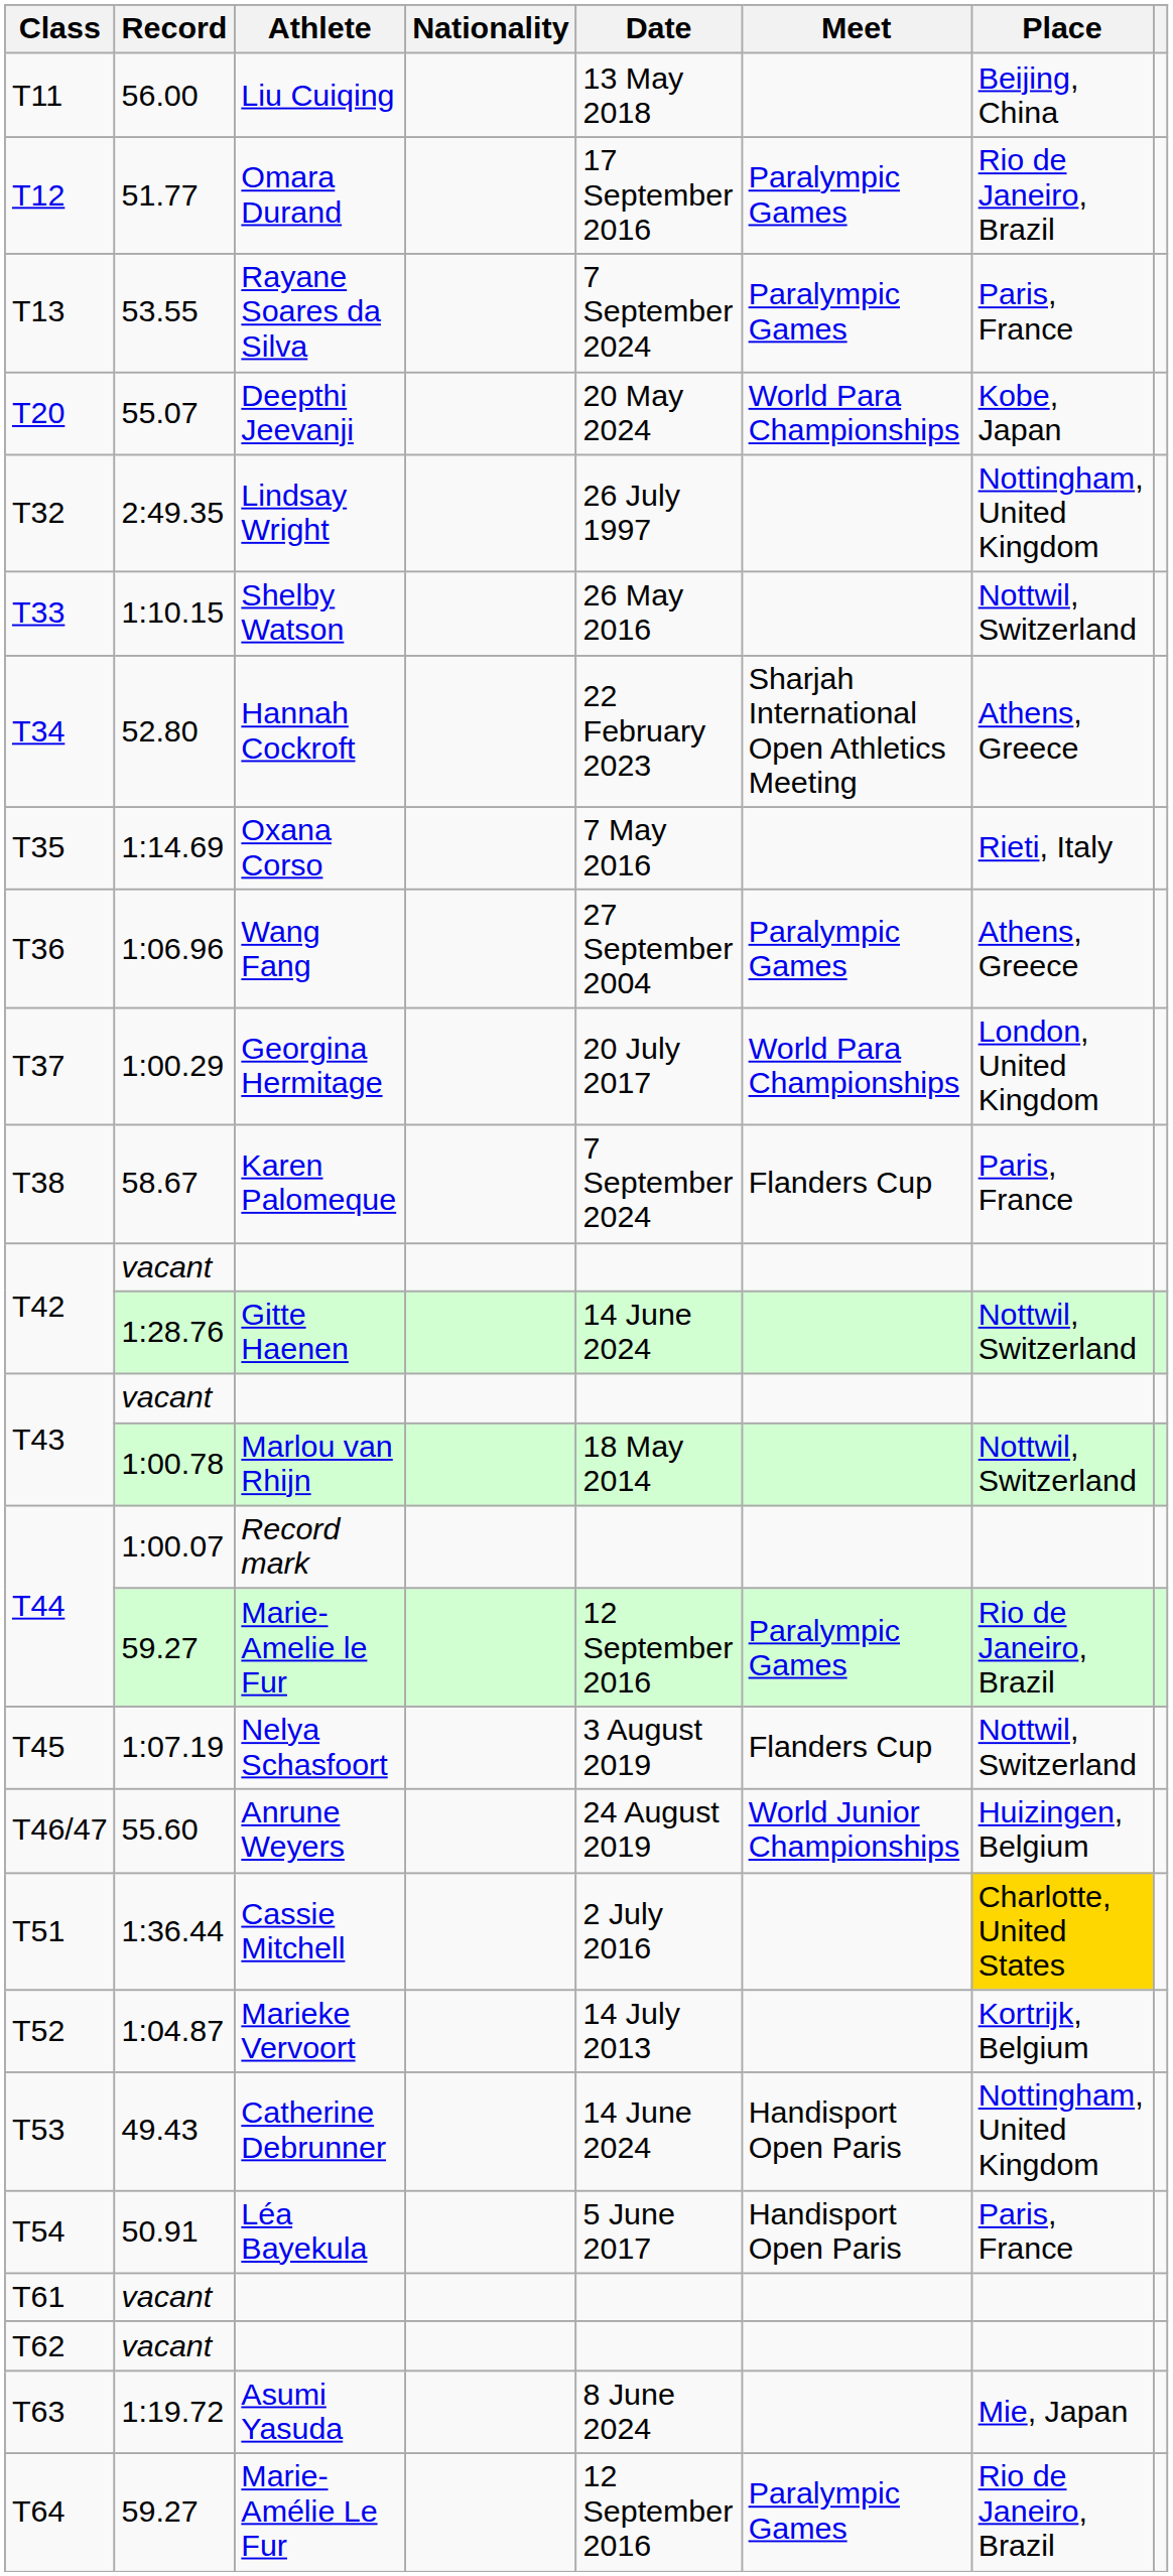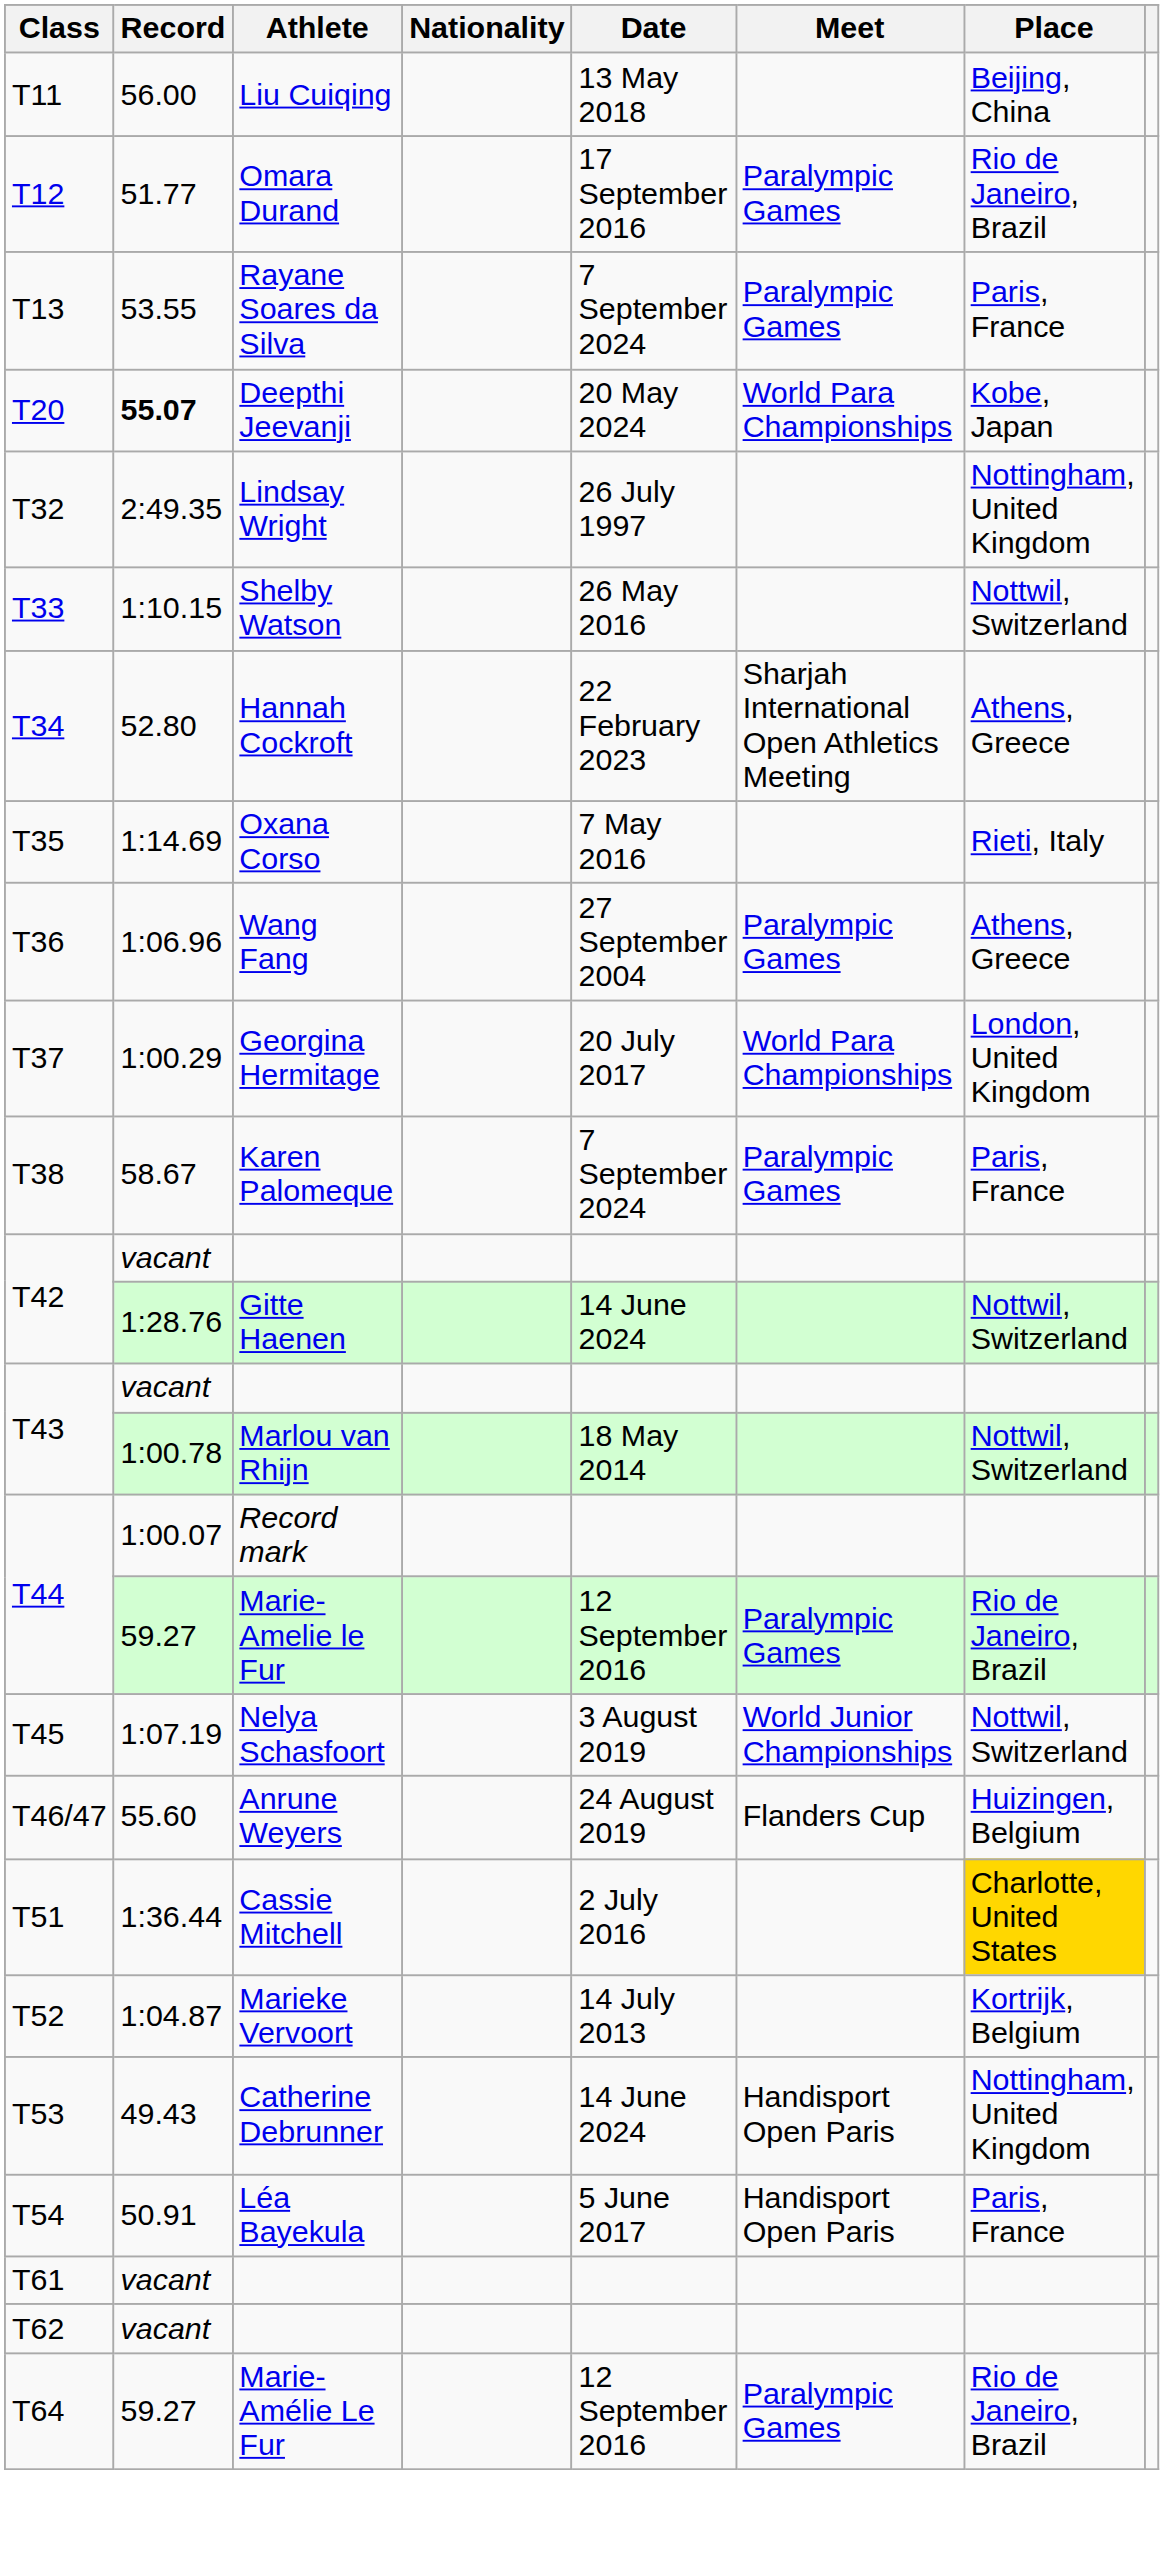 <table class="wikitable">
 <tr>
 <th>Class</th>
 <th>Record</th>
 <th>Athlete</th>
 <th>Nationality</th>
 <th>Date</th>
 <th>Meet</th>
 <th>Place</th>
 <th></th>
 </tr>
 <tr>
 <td>T11</td>
 <td>56.00</td>
 <td><a href='#'>Liu Cuiqing</a></td>
 <td></td>
 <td>13 May 2018</td>
 <td></td>
 <td><a href='#'>Beijing</a>, China</td>
 <td></td>
 </tr>
 <tr>
 <td><a href='#'>T12</a></td>
 <td>51.77</td>
 <td><a href='#'>Omara Durand</a></td>
 <td></td>
 <td>17 September 2016</td>
 <td><a href='#'>Paralympic Games</a></td>
 <td><a href='#'>Rio de Janeiro</a>, Brazil</td>
 <td></td>
 </tr>
 <tr>
 <td>T13</td>
 <td>53.55</td>
 <td><a href='#'>Rayane Soares da Silva</a></td>
 <td></td>
 <td>7 September 2024</td>
 <td><a href='#'>Paralympic Games</a></td>
 <td><a href='#'>Paris</a>, France</td>
 <td></td>
 </tr>
 <tr>
 <td><a href='#'>T20</a></td>
-<td>55.07</td>
+<td><strong>55.07</strong></td>
 <td><a href='#'>Deepthi Jeevanji</a></td>
 <td></td>
 <td>20 May 2024</td>
 <td><a href='#'>World Para Championships</a></td>
 <td><a href='#'>Kobe</a>, Japan</td>
 <td></td>
 </tr>
 <tr>
 <td>T32</td>
 <td>2:49.35</td>
 <td><a href='#'>Lindsay Wright</a></td>
 <td></td>
 <td>26 July 1997</td>
 <td></td>
 <td><a href='#'>Nottingham</a>, United Kingdom</td>
 <td></td>
 </tr>
 <tr>
 <td><a href='#'>T33</a></td>
 <td>1:10.15</td>
 <td><a href='#'>Shelby Watson</a></td>
 <td></td>
 <td>26 May 2016</td>
 <td></td>
 <td><a href='#'>Nottwil</a>, Switzerland</td>
 <td></td>
 </tr>
 <tr>
 <td><a href='#'>T34</a></td>
 <td>52.80</td>
 <td><a href='#'>Hannah Cockroft</a></td>
 <td></td>
 <td>22 February 2023</td>
 <td>Sharjah International Open Athletics Meeting</td>
 <td><a href='#'>Athens</a>, Greece</td>
 <td></td>
 </tr>
 <tr>
 <td>T35</td>
 <td>1:14.69</td>
 <td><a href='#'>Oxana Corso</a></td>
 <td></td>
 <td>7 May 2016</td>
 <td></td>
 <td><a href='#'>Rieti</a>, Italy</td>
 <td></td>
 </tr>
 <tr>
 <td>T36</td>
 <td>1:06.96</td>
 <td><a href='#'>Wang Fang</a></td>
 <td></td>
 <td>27 September 2004</td>
 <td><a href='#'>Paralympic Games</a></td>
 <td><a href='#'>Athens</a>, Greece</td>
 <td></td>
 </tr>
 <tr>
 <td>T37</td>
 <td>1:00.29</td>
 <td><a href='#'>Georgina Hermitage</a></td>
 <td></td>
 <td>20 July 2017</td>
 <td><a href='#'>World Para Championships</a></td>
 <td><a href='#'>London</a>, United Kingdom</td>
 <td></td>
 </tr>
 <tr>
 <td>T38</td>
 <td>58.67</td>
 <td><a href='#'>Karen Palomeque</a></td>
 <td></td>
 <td>7 September 2024</td>
-<td>Flanders Cup</td>
+<td><a href='#'>Paralympic Games</a></td>
 <td><a href='#'>Paris</a>, France</td>
 <td></td>
 </tr>
 <tr>
 <td rowspan=2>T42</td>
 <td><em>vacant</em></td>
 <td></td>
 <td></td>
 <td></td>
 <td></td>
 <td></td>
 <td></td>
 </tr>
 <tr bgcolor=#D2FFD2>
 <td>1:28.76</td>
 <td><a href='#'>Gitte Haenen</a></td>
 <td></td>
 <td>14 June 2024</td>
 <td></td>
 <td><a href='#'>Nottwil</a>, Switzerland</td>
 <td></td>
 </tr>
 <tr>
 <td rowspan=2>T43</td>
 <td><em>vacant</em></td>
 <td></td>
 <td></td>
 <td></td>
 <td></td>
 <td></td>
 <td></td>
 </tr>
 <tr bgcolor=#D2FFD2>
 <td>1:00.78</td>
 <td><a href='#'>Marlou van Rhijn</a></td>
 <td></td>
 <td>18 May 2014</td>
 <td></td>
 <td><a href='#'>Nottwil</a>, Switzerland</td>
 <td></td>
 </tr>
 <tr>
 <td rowspan=2><a href='#'>T44</a></td>
 <td>1:00.07</td>
 <td><em>Record mark</em></td>
 <td></td>
 <td></td>
 <td></td>
 <td></td>
 <td></td>
 </tr>
 <tr bgcolor=#D2FFD2>
 <td>59.27</td>
 <td><a href='#'>Marie-Amelie le Fur</a></td>
 <td></td>
 <td>12 September 2016</td>
 <td><a href='#'>Paralympic Games</a></td>
 <td><a href='#'>Rio de Janeiro</a>, Brazil</td>
 <td></td>
 </tr>
 <tr>
 <td>T45</td>
 <td>1:07.19</td>
 <td><a href='#'>Nelya Schasfoort</a></td>
 <td></td>
 <td>3 August 2019</td>
-<td>Flanders Cup</td>
+<td><a href='#'>World Junior Championships</a></td>
 <td><a href='#'>Nottwil</a>, Switzerland</td>
 <td></td>
 </tr>
 <tr>
 <td>T46/47</td>
 <td>55.60</td>
 <td><a href='#'>Anrune Weyers</a></td>
 <td></td>
 <td>24 August 2019</td>
-<td><a href='#'>World Junior Championships</a></td>
+<td>Flanders Cup</td>
 <td><a href='#'>Huizingen</a>, Belgium</td>
 <td></td>
 </tr>
 <tr>
 <td>T51</td>
 <td>1:36.44</td>
 <td><a href='#'>Cassie Mitchell</a></td>
 <td></td>
 <td>2 July 2016</td>
 <td></td>
 <td style="background: gold;">Charlotte, United States</td>
 <td></td>
 </tr>
 <tr>
 <td>T52</td>
 <td>1:04.87</td>
 <td><a href='#'>Marieke Vervoort</a></td>
 <td></td>
 <td>14 July 2013</td>
 <td></td>
 <td><a href='#'>Kortrijk</a>, Belgium</td>
 <td></td>
 </tr>
 <tr>
 <td>T53</td>
 <td>49.43</td>
 <td><a href='#'>Catherine Debrunner</a></td>
 <td></td>
 <td>14 June 2024</td>
 <td>Handisport Open Paris</td>
 <td><a href='#'>Nottingham</a>, United Kingdom</td>
 <td></td>
 </tr>
 <tr>
 <td>T54</td>
 <td>50.91</td>
 <td><a href='#'>Léa Bayekula</a></td>
 <td></td>
 <td>5 June 2017</td>
 <td>Handisport Open Paris</td>
 <td><a href='#'>Paris</a>, France</td>
 <td></td>
 </tr>
 <tr>
 <td>T61</td>
 <td><em>vacant</em></td>
 <td></td>
 <td></td>
 <td></td>
 <td></td>
 <td></td>
 <td></td>
 </tr>
 <tr>
 <td>T62</td>
 <td><em>vacant</em></td>
 <td></td>
 <td></td>
 <td></td>
 <td></td>
 <td></td>
 <td></td>
 </tr>
 <tr>
-<td>T63</td>
-<td>1:19.72</td>
-<td><a href='#'>Asumi Yasuda</a></td>
-<td></td>
-<td>8 June 2024</td>
-<td></td>
-<td><a href='#'>Mie</a>, Japan</td>
-<td></td>
-</tr>
-<tr>
 <td>T64</td>
 <td>59.27</td>
 <td><a href='#'>Marie-Amélie Le Fur</a></td>
 <td></td>
 <td>12 September 2016</td>
 <td><a href='#'>Paralympic Games</a></td>
 <td><a href='#'>Rio de Janeiro</a>, Brazil</td>
 <td></td>
 </tr>
 </table>
